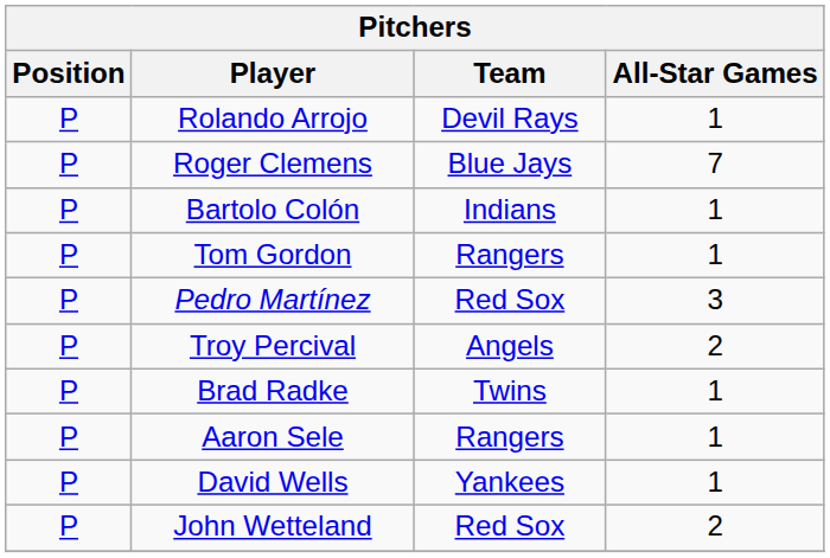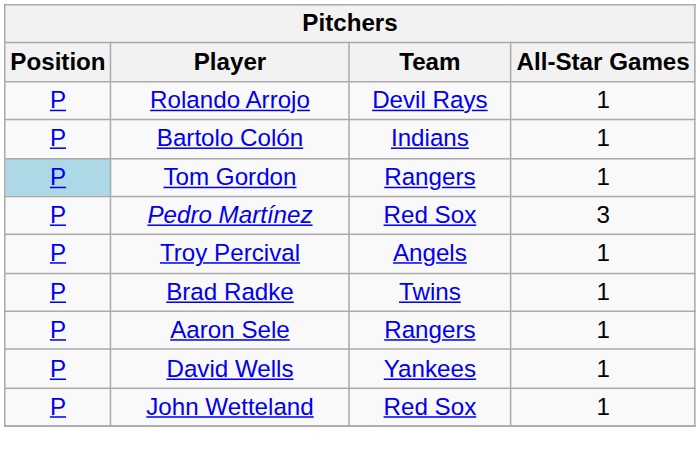 <table class="wikitable" style="font-size: 100%; text-align:center;">
 <tr>
 <th colspan="4">Pitchers</th>
 </tr>
 <tr>
 <th>Position</th>
 <th width="150">Player</th>
 <th width="100">Team</th>
 <th>All-Star Games</th>
 </tr>
 <tr>
 <td><a href='#'>P</a></td>
 <td><a href='#'>Rolando Arrojo</a></td>
 <td><a href='#'>Devil Rays</a></td>
 <td>1</td>
 </tr>
 <tr>
 <td><a href='#'>P</a></td>
-<td><a href='#'>Roger Clemens</a></td>
-<td><a href='#'>Blue Jays</a></td>
-<td>7</td>
-</tr>
-<tr>
-<td><a href='#'>P</a></td>
 <td><a href='#'>Bartolo Colón</a></td>
 <td><a href='#'>Indians</a></td>
 <td>1</td>
 </tr>
 <tr>
-<td><a href='#'>P</a></td>
+<td style="background: lightblue;"><a href='#'>P</a></td>
 <td><a href='#'>Tom Gordon</a></td>
 <td><a href='#'>Rangers</a></td>
 <td>1</td>
 </tr>
 <tr>
 <td><a href='#'>P</a></td>
 <td><em><a href='#'>Pedro Martínez</a></em></td>
 <td><a href='#'>Red Sox</a></td>
 <td>3</td>
 </tr>
 <tr>
 <td><a href='#'>P</a></td>
 <td><a href='#'>Troy Percival</a></td>
 <td><a href='#'>Angels</a></td>
-<td>2</td>
+<td>1</td>
 </tr>
 <tr>
 <td><a href='#'>P</a></td>
 <td><a href='#'>Brad Radke</a></td>
 <td><a href='#'>Twins</a></td>
 <td>1</td>
 </tr>
 <tr>
 <td><a href='#'>P</a></td>
 <td><a href='#'>Aaron Sele</a></td>
 <td><a href='#'>Rangers</a></td>
 <td>1</td>
 </tr>
 <tr>
 <td><a href='#'>P</a></td>
 <td><a href='#'>David Wells</a></td>
 <td><a href='#'>Yankees</a></td>
 <td>1</td>
 </tr>
 <tr>
 <td><a href='#'>P</a></td>
 <td><a href='#'>John Wetteland</a></td>
 <td><a href='#'>Red Sox</a></td>
-<td>2</td>
+<td>1</td>
 </tr>
 <tr>
 </tr>
 </table>
